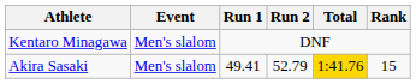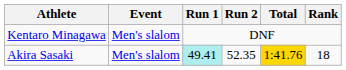 <table class="wikitable">
 <tr>
 <th>Athlete</th>
 <th>Event</th>
 <th>Run 1</th>
 <th>Run 2</th>
 <th>Total</th>
 <th>Rank</th>
 </tr>
 <tr>
 <td><a href='#'>Kentaro Minagawa</a></td>
 <td><a href='#'>Men's slalom</a></td>
 <td align="center" colspan=4>DNF</td>
 </tr>
 <tr>
 <td><a href='#'>Akira Sasaki</a></td>
 <td align="center"><a href='#'>Men's slalom</a></td>
-<td align="center">49.41</td>
-<td align="center">52.79</td>
+<td align="center" style="background: paleturquoise;">49.41</td>
+<td align="center">52.35</td>
 <td align="center" style="background: gold;">1:41.76</td>
-<td align=center>15</td>
+<td align=center>18</td>
 </tr>
 </table>
